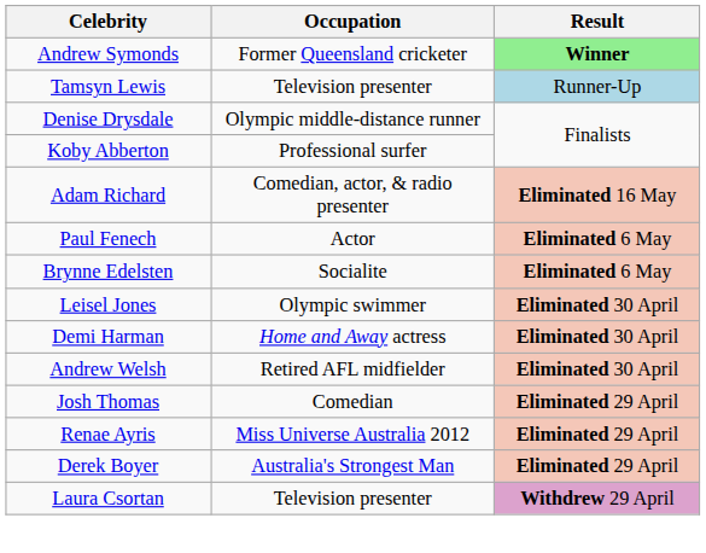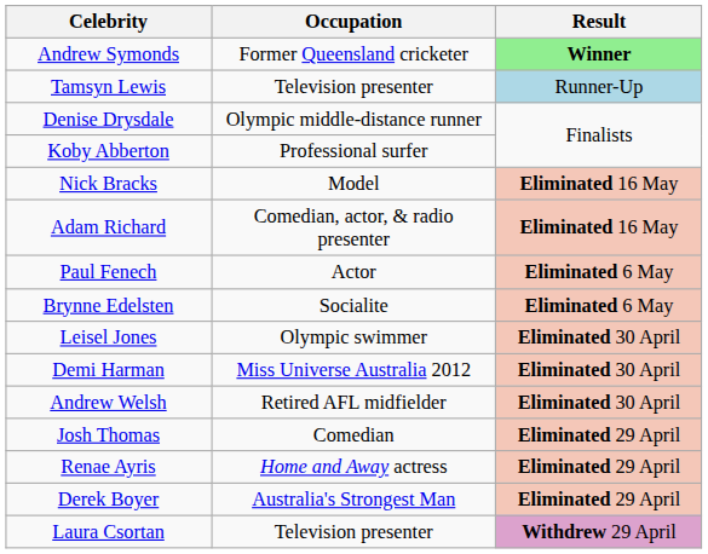 <table class="wikitable" style="margin:auto; text-align:center; font-size:95%;">
 <tr bgcolor="#CCCCCC" align="center">
 <th style="width:10em;">Celebrity</th>
 <th style="width:14em;">Occupation</th>
 <th style="width:10em;">Result</th>
 </tr>
 <tr>
 <td><a href='#'>Andrew Symonds</a></td>
 <td>Former <a href='#'>Queensland</a> cricketer</td>
 <td style="background:lightgreen"><strong>Winner</strong></td>
 </tr>
 <tr>
 <td><a href='#'>Tamsyn Lewis</a></td>
 <td>Television presenter</td>
 <td style="background:lightblue">Runner-Up</td>
 </tr>
 <tr>
 <td><a href='#'>Denise Drysdale</a></td>
 <td>Olympic middle-distance runner</td>
 <td rowspan=2>Finalists</td>
 </tr>
 <tr>
 <td><a href='#'>Koby Abberton</a></td>
 <td>Professional surfer</td>
 </tr>
 <tr>
+<td><a href='#'>Nick Bracks</a></td>
+<td>Model</td>
+<td style="background:#F4C7B8;"><strong>Eliminated</strong> 16 May</td>
+</tr>
+<tr>
 <td><a href='#'>Adam Richard</a></td>
 <td>Comedian, actor, & radio presenter</td>
 <td style="background:#F4C7B8;"><strong>Eliminated</strong> 16 May</td>
 </tr>
 <tr>
 <td><a href='#'>Paul Fenech</a></td>
 <td>Actor</td>
 <td style="background:#F4C7B8;"><strong>Eliminated</strong> 6 May</td>
 </tr>
 <tr>
 <td><a href='#'>Brynne Edelsten</a></td>
 <td>Socialite</td>
 <td style="background:#F4C7B8;"><strong>Eliminated</strong> 6 May</td>
 </tr>
 <tr>
 <td><a href='#'>Leisel Jones</a></td>
 <td>Olympic swimmer</td>
 <td style="background:#F4C7B8;"><strong>Eliminated</strong> 30 April</td>
 </tr>
 <tr>
 <td><a href='#'>Demi Harman</a></td>
-<td><em><a href='#'>Home and Away</a></em> actress</td>
+<td><a href='#'>Miss Universe Australia</a> 2012</td>
 <td style="background:#F4C7B8;"><strong>Eliminated</strong> 30 April</td>
 </tr>
 <tr>
 <td><a href='#'>Andrew Welsh</a></td>
 <td>Retired AFL midfielder</td>
 <td style="background:#F4C7B8;"><strong>Eliminated</strong> 30 April</td>
 </tr>
 <tr>
 <td><a href='#'>Josh Thomas</a></td>
 <td>Comedian</td>
 <td style="background:#F4C7B8;"><strong>Eliminated</strong> 29 April</td>
 </tr>
 <tr>
 <td><a href='#'>Renae Ayris</a></td>
-<td><a href='#'>Miss Universe Australia</a> 2012</td>
+<td><em><a href='#'>Home and Away</a></em> actress</td>
 <td style="background:#F4C7B8;"><strong>Eliminated</strong> 29 April</td>
 </tr>
 <tr>
 <td><a href='#'>Derek Boyer</a></td>
 <td><a href='#'>Australia's Strongest Man</a></td>
 <td style="background:#F4C7B8;"><strong>Eliminated</strong> 29 April</td>
 </tr>
 <tr>
 <td><a href='#'>Laura Csortan</a></td>
 <td>Television presenter</td>
 <td style="background:#DCA2CD;"><strong>Withdrew</strong> 29 April</td>
 </tr>
 </table>
